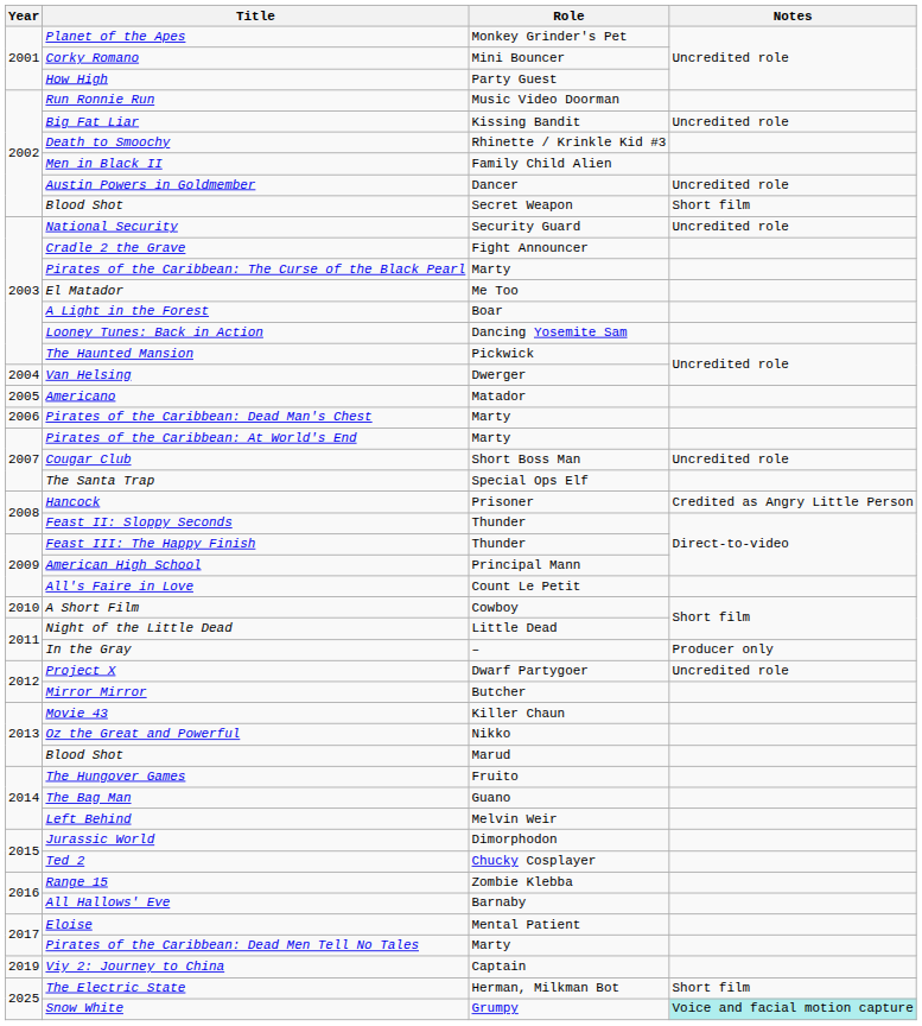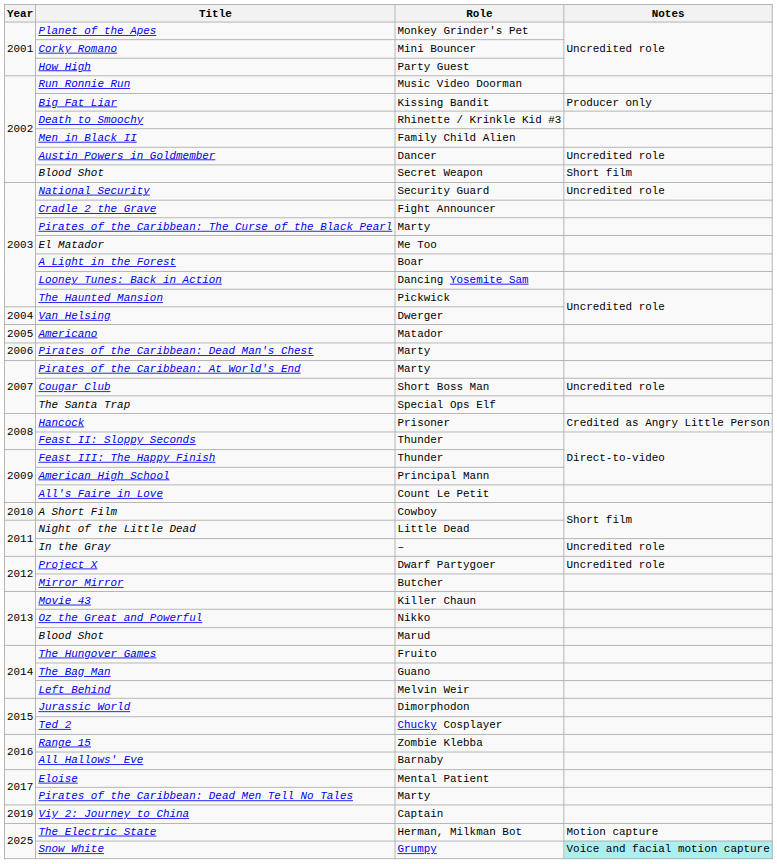 <table class="wikitable sortable">
 <tr>
 <th>Year</th>
 <th>Title</th>
 <th>Role</th>
 <th>Notes</th>
 </tr>
 <tr>
 <td rowspan="3">2001</td>
 <td><em><a href='#'>Planet of the Apes</a></em></td>
 <td>Monkey Grinder's Pet</td>
 <td rowspan="3">Uncredited role</td>
 </tr>
 <tr>
 <td><em><a href='#'>Corky Romano</a></em></td>
 <td>Mini Bouncer</td>
 </tr>
 <tr>
 <td><em><a href='#'>How High</a></em></td>
 <td>Party Guest</td>
 </tr>
 <tr>
 <td rowspan="6">2002</td>
 <td><em><a href='#'>Run Ronnie Run</a></em></td>
 <td>Music Video Doorman</td>
 <td></td>
 </tr>
 <tr>
 <td><em><a href='#'>Big Fat Liar</a></em></td>
 <td>Kissing Bandit</td>
-<td>Uncredited role</td>
+<td>Producer only</td>
 </tr>
 <tr>
 <td><em><a href='#'>Death to Smoochy</a></em></td>
 <td>Rhinette / Krinkle Kid #3</td>
 <td></td>
 </tr>
 <tr>
 <td><em><a href='#'>Men in Black II</a></em></td>
 <td>Family Child Alien</td>
 <td></td>
 </tr>
 <tr>
 <td><em><a href='#'>Austin Powers in Goldmember</a></em></td>
 <td>Dancer</td>
 <td>Uncredited role</td>
 </tr>
 <tr>
 <td><em>Blood Shot</em></td>
 <td>Secret Weapon</td>
 <td>Short film</td>
 </tr>
 <tr>
 <td rowspan="7">2003</td>
 <td><em><a href='#'>National Security</a></em></td>
 <td>Security Guard</td>
 <td>Uncredited role</td>
 </tr>
 <tr>
 <td><em><a href='#'>Cradle 2 the Grave</a></em></td>
 <td>Fight Announcer</td>
 <td></td>
 </tr>
 <tr>
 <td><em><a href='#'>Pirates of the Caribbean: The Curse of the Black Pearl</a></em></td>
 <td>Marty</td>
 <td></td>
 </tr>
 <tr>
 <td><em>El Matador</em></td>
 <td>Me Too</td>
 <td></td>
 </tr>
 <tr>
 <td><em><a href='#'>A Light in the Forest</a></em></td>
 <td>Boar</td>
 <td></td>
 </tr>
 <tr>
 <td><em><a href='#'>Looney Tunes: Back in Action</a></em></td>
 <td>Dancing <a href='#'>Yosemite Sam</a></td>
 <td></td>
 </tr>
 <tr>
 <td><em><a href='#'>The Haunted Mansion</a></em></td>
 <td>Pickwick</td>
 <td rowspan="2">Uncredited role</td>
 </tr>
 <tr>
 <td>2004</td>
 <td><em><a href='#'>Van Helsing</a></em></td>
 <td>Dwerger</td>
 </tr>
 <tr>
 <td>2005</td>
 <td><em><a href='#'>Americano</a></em></td>
 <td>Matador</td>
 <td></td>
 </tr>
 <tr>
 <td>2006</td>
 <td><em><a href='#'>Pirates of the Caribbean: Dead Man's Chest</a></em></td>
 <td>Marty</td>
 <td></td>
 </tr>
 <tr>
 <td rowspan="3">2007</td>
 <td><em><a href='#'>Pirates of the Caribbean: At World's End</a></em></td>
 <td>Marty</td>
 <td></td>
 </tr>
 <tr>
 <td><em><a href='#'>Cougar Club</a></em></td>
 <td>Short Boss Man</td>
 <td>Uncredited role</td>
 </tr>
 <tr>
 <td><em>The Santa Trap</em></td>
 <td>Special Ops Elf</td>
 <td></td>
 </tr>
 <tr>
 <td rowspan="2">2008</td>
 <td><em><a href='#'>Hancock</a></em></td>
 <td>Prisoner</td>
 <td>Credited as Angry Little Person</td>
 </tr>
 <tr>
 <td><em><a href='#'>Feast II: Sloppy Seconds</a></em></td>
 <td>Thunder</td>
 <td rowspan="3">Direct-to-video</td>
 </tr>
 <tr>
 <td rowspan="3">2009</td>
 <td><em><a href='#'>Feast III: The Happy Finish</a></em></td>
 <td>Thunder</td>
 </tr>
 <tr>
 <td><em><a href='#'>American High School</a></em></td>
 <td>Principal Mann</td>
 </tr>
 <tr>
 <td><em><a href='#'>All's Faire in Love</a></em></td>
 <td>Count Le Petit</td>
 <td></td>
 </tr>
 <tr>
 <td>2010</td>
 <td><em>A Short Film</em></td>
 <td>Cowboy</td>
 <td rowspan="2">Short film</td>
 </tr>
 <tr>
 <td rowspan="2">2011</td>
 <td><em>Night of the Little Dead</em></td>
 <td>Little Dead</td>
 </tr>
 <tr>
 <td><em>In the Gray</em></td>
 <td>–</td>
-<td>Producer only</td>
+<td>Uncredited role</td>
 </tr>
 <tr>
 <td rowspan="2">2012</td>
 <td><em><a href='#'>Project X</a></em></td>
 <td>Dwarf Partygoer</td>
 <td>Uncredited role</td>
 </tr>
 <tr>
 <td><em><a href='#'>Mirror Mirror</a></em></td>
 <td>Butcher</td>
 <td></td>
 </tr>
 <tr>
 <td rowspan="3">2013</td>
 <td><em><a href='#'>Movie 43</a></em></td>
 <td>Killer Chaun</td>
 <td></td>
 </tr>
 <tr>
 <td><em><a href='#'>Oz the Great and Powerful</a></em></td>
 <td>Nikko</td>
 <td></td>
 </tr>
 <tr>
 <td><em>Blood Shot</em></td>
 <td>Marud</td>
 <td></td>
 </tr>
 <tr>
 <td rowspan="3">2014</td>
 <td><em><a href='#'>The Hungover Games</a></em></td>
 <td>Fruito</td>
 <td></td>
 </tr>
 <tr>
 <td><em><a href='#'>The Bag Man</a></em></td>
 <td>Guano</td>
 <td></td>
 </tr>
 <tr>
 <td><em><a href='#'>Left Behind</a></em></td>
 <td>Melvin Weir</td>
 <td></td>
 </tr>
 <tr>
 <td rowspan="2">2015</td>
 <td><em><a href='#'>Jurassic World</a></em></td>
 <td>Dimorphodon</td>
 <td></td>
 </tr>
 <tr>
 <td><em><a href='#'>Ted 2</a></em></td>
 <td><a href='#'>Chucky</a> Cosplayer</td>
 <td></td>
 </tr>
 <tr>
 <td rowspan="2">2016</td>
 <td><em><a href='#'>Range 15</a></em></td>
 <td>Zombie Klebba</td>
 <td></td>
 </tr>
 <tr>
 <td><em><a href='#'>All Hallows' Eve</a></em></td>
 <td>Barnaby</td>
 <td></td>
 </tr>
 <tr>
 <td rowspan="2">2017</td>
 <td><em><a href='#'>Eloise</a></em></td>
 <td>Mental Patient</td>
 <td></td>
 </tr>
 <tr>
 <td><em><a href='#'>Pirates of the Caribbean: Dead Men Tell No Tales</a></em></td>
 <td>Marty</td>
 <td></td>
 </tr>
 <tr>
 <td>2019</td>
 <td><em><a href='#'>Viy 2: Journey to China</a></em></td>
 <td>Captain</td>
 <td></td>
 </tr>
 <tr>
 <td rowspan="2">2025</td>
 <td><em><a href='#'>The Electric State</a></em></td>
 <td>Herman, Milkman Bot</td>
-<td>Short film</td>
+<td>Motion capture</td>
 </tr>
 <tr>
 <td><em><a href='#'>Snow White</a></em></td>
 <td><a href='#'>Grumpy</a></td>
 <td style="background: paleturquoise;">Voice and facial motion capture</td>
 </tr>
 </table>
